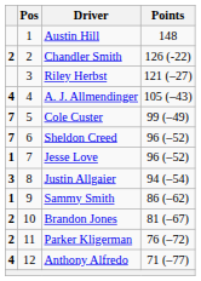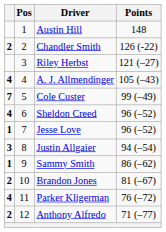 <table class="wikitable" style="font-size: 95%;">
 <tr>
 <th></th>
 <th>Pos</th>
 <th>Driver</th>
 <th>Points</th>
 </tr>
 <tr>
 <td align="left"></td>
 <td style="text-align:center;">1</td>
 <td><a href='#'>Austin Hill</a></td>
 <td style="text-align:center;">148</td>
 </tr>
 <tr>
 <td align="left"> <strong>2</strong></td>
 <td style="text-align:center;">2</td>
 <td><a href='#'>Chandler Smith</a></td>
 <td style="text-align:center;">126 (-22)</td>
 </tr>
 <tr>
 <td align="left"></td>
 <td style="text-align:center;">3</td>
 <td><a href='#'>Riley Herbst</a></td>
 <td style="text-align:center;">121 (–27)</td>
 </tr>
 <tr>
 <td align="left"> <strong>4</strong></td>
 <td style="text-align:center;">4</td>
 <td><a href='#'>A. J. Allmendinger</a></td>
 <td style="text-align:center;">105 (–43)</td>
 </tr>
 <tr>
 <td align="left"> <strong>7</strong></td>
 <td style="text-align:center;">5</td>
 <td><a href='#'>Cole Custer</a></td>
 <td style="text-align:center;">99 (–49)</td>
 </tr>
 <tr>
-<td align="left"> <strong>7</strong></td>
+<td align="left"> <strong>4</strong></td>
 <td style="text-align:center;">6</td>
 <td><a href='#'>Sheldon Creed</a></td>
 <td style="text-align:center;">96 (–52)</td>
 </tr>
 <tr>
 <td align="left"> <strong>1</strong></td>
 <td style="text-align:center;">7</td>
 <td><a href='#'>Jesse Love</a></td>
 <td style="text-align:center;">96 (–52)</td>
 </tr>
 <tr>
 <td align="left"> <strong>3</strong></td>
 <td style="text-align:center;">8</td>
 <td><a href='#'>Justin Allgaier</a></td>
 <td style="text-align:center;">94 (–54)</td>
 </tr>
 <tr>
 <td align="left"> <strong>1</strong></td>
 <td style="text-align:center;">9</td>
 <td><a href='#'>Sammy Smith</a></td>
 <td style="text-align:center;">86 (–62)</td>
 </tr>
 <tr>
 <td align="left"> <strong>2</strong></td>
 <td style="text-align:center;">10</td>
 <td><a href='#'>Brandon Jones</a></td>
 <td style="text-align:center;">81 (–67)</td>
 </tr>
 <tr>
-<td align="left"> <strong>2</strong></td>
+<td align="left"> <strong>4</strong></td>
 <td style="text-align:center;">11</td>
 <td><a href='#'>Parker Kligerman</a></td>
 <td style="text-align:center;">76 (–72)</td>
 </tr>
 <tr>
-<td align="left"> <strong>4</strong></td>
+<td align="left"> <strong>2</strong></td>
 <td style="text-align:center;">12</td>
 <td><a href='#'>Anthony Alfredo</a></td>
 <td style="text-align:center;">71 (–77)</td>
 </tr>
 <tr class="sortbottom">
 <th colspan="9"></th>
 </tr>
 </table>
